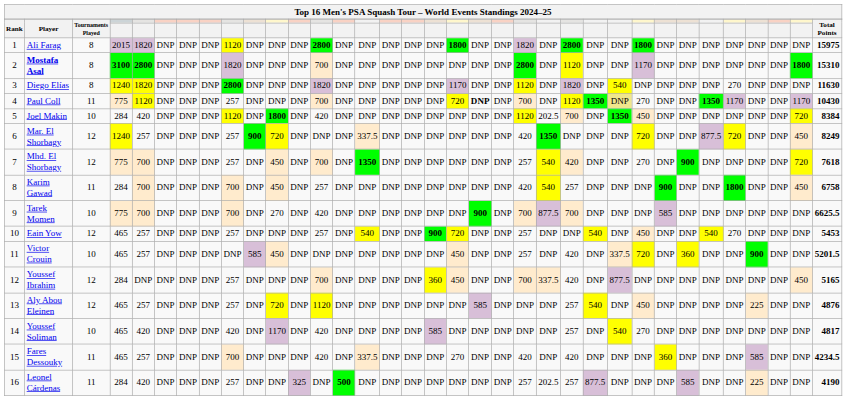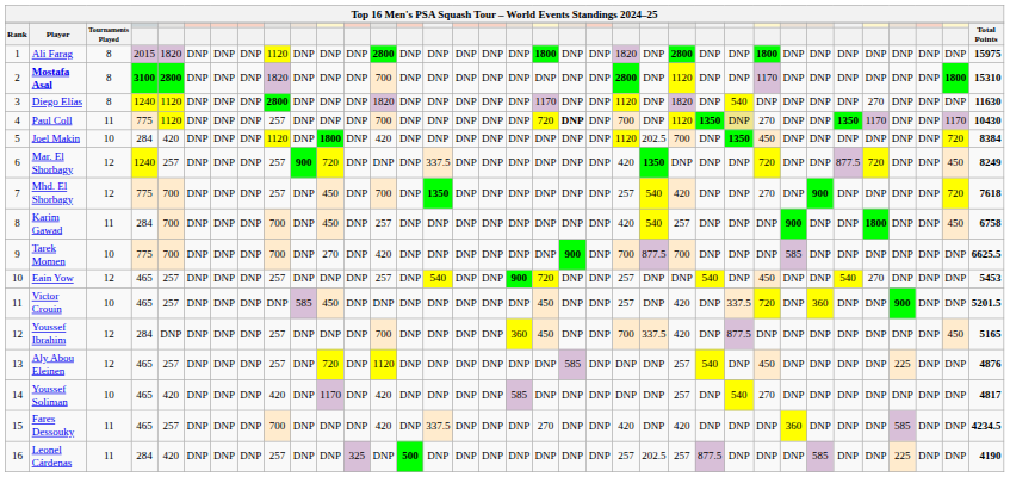 <table class="wikitable sortable" style="font-size: 84%">
 <tr>
 <th colspan=35 align="center">Top 16 Men's PSA Squash Tour – World Events Standings 2024–25</th>
 </tr>
 <tr>
 </tr>
 <tr style="font-size:8pt;font-weight:bold">
 <th rowspan=2 align="center">Rank</th>
 <th rowspan=2 align="center">Player</th>
 <th rowspan=2 align="center"><small>Tournaments<br>Played</small></th>
 <th style="background:#ccd4d7;"><small></small></th>
 <th style="background:#E5E4E2;"><small></small></th>
 <th style="background:#f9d2c4;"><small></small></th>
 <th style="background:#f9d2c4;"><small></small></th>
 <th style="background:#f9d2c4;"><small></small></th>
 <th style="background:#E5E4E2;"><small></small></th>
 <th style="background:#ede1d4;"><small></small></th>
 <th style="background:#fff7cc;"><small></small></th>
 <th style="background:#f9d2c4;"><small></small></th>
 <th style="background:#E5E4E2;"><small></small></th>
 <th style="background:#f9d2c4;"><small></small></th>
 <th style="background:#f2f2f2;"><small></small></th>
 <th style="background:#f9d2c4;"><small></small></th>
 <th style="background:#f9d2c4;"><small></small></th>
 <th style="background:#ede1d4;"><small></small></th>
 <th style="background:#fff7cc;"><small></small></th>
 <th style="background:#ede1d4;"><small></small></th>
 <th style="background:#f9d2c4;"><small></small></th>
 <th style="background:#E5E4E2;"><small></small></th>
 <th style="background:#f2f2f2;"><small></small></th>
 <th style="background:#E5E4E2;"><small></small></th>
 <th style="background:#f2f2f2;"><small></small></th>
 <th style="background:#f2f2f2;"><small></small></th>
 <th style="background:#fff7cc;"><small></small></th>
 <th style="background:#ede1d4;"><small></small></th>
 <th style="background:#ede1d4;"><small></small></th>
 <th style="background:#f2f2f2;"><small></small></th>
 <th style="background:#fff7cc;"><small></small></th>
 <th style="background:#ede1d4;"><small></small></th>
 <th style="background:#f9d2c4;"><small></small></th>
 <th style="background:#fff7cc;"><small></small></th>
 <th rowspan=2 align="center">Total<br>Points</th>
 </tr>
 <tr>
 <th data-sort-type=number> </th>
 <th data-sort-type=number></th>
 <th data-sort-type=number></th>
 <th data-sort-type=number></th>
 <th data-sort-type=number></th>
 <th data-sort-type=number></th>
 <th data-sort-type=number></th>
 <th data-sort-type=number></th>
 <th data-sort-type=number></th>
 <th data-sort-type=number></th>
 <th data-sort-type=number></th>
 <th data-sort-type=number></th>
 <th data-sort-type=number></th>
 <th data-sort-type=number></th>
 <th data-sort-type=number></th>
 <th data-sort-type=number></th>
 <th data-sort-type=number></th>
 <th data-sort-type=number></th>
 <th data-sort-type=number></th>
 <th data-sort-type=number></th>
 <th data-sort-type=number></th>
 <th data-sort-type=number></th>
 <th data-sort-type=number></th>
 <th data-sort-type=number></th>
 <th data-sort-type=number></th>
 <th data-sort-type=number></th>
 <th data-sort-type=number></th>
 <th data-sort-type=number></th>
 <th data-sort-type=number></th>
 <th data-sort-type=number></th>
 <th data-sort-type=number></th>
 </tr>
 <tr>
 <td align=center>1</td>
 <td> <a href='#'>Ali Farag</a></td>
 <td align=center>8</td>
 <td align=center style="background:#D8BFD8">2015</td>
 <td align=center style="background:#D8BFD8">1820</td>
 <td align=center>DNP</td>
 <td align=center>DNP</td>
 <td align=center>DNP</td>
 <td align=center style="background:#ffff00">1120</td>
 <td align=center>DNP</td>
 <td align=center>DNP</td>
 <td align=center>DNP</td>
 <td align=center style="background:#00ff00"><strong>2800</strong></td>
 <td align=center>DNP</td>
 <td align=center>DNP</td>
 <td align=center>DNP</td>
 <td align=center>DNP</td>
 <td align=center>DNP</td>
 <td align=center style="background:#00ff00"><strong>1800</strong></td>
 <td align=center>DNP</td>
 <td align=center>DNP</td>
 <td align=center style="background:#D8BFD8">1820</td>
 <td align=center>DNP</td>
 <td align=center style="background:#00ff00"><strong>2800</strong></td>
 <td align=center>DNP</td>
 <td align=center>DNP</td>
 <td align=center style="background:#00ff00"><strong>1800</strong></td>
 <td align=center>DNP</td>
 <td align=center>DNP</td>
 <td align=center>DNP</td>
 <td align=center>DNP</td>
 <td align=center>DNP</td>
 <td align=center>DNP</td>
 <td align=center>DNP</td>
 <td align=right><strong>15975</strong></td>
 </tr>
 <tr>
 <td align=center>2</td>
 <td> <strong><a href='#'>Mostafa Asal</a></strong></td>
 <td align=center>8</td>
 <td align=center style="background:#00ff00"><strong>3100</strong></td>
 <td align=center style="background:#00ff00"><strong>2800</strong></td>
 <td align=center>DNP</td>
 <td align=center>DNP</td>
 <td align=center>DNP</td>
 <td align=center style="background:#D8BFD8">1820</td>
 <td align=center>DNP</td>
 <td align=center>DNP</td>
 <td align=center>DNP</td>
 <td align=center style="background:#ffebcd">700</td>
 <td align=center>DNP</td>
 <td align=center>DNP</td>
 <td align=center>DNP</td>
 <td align=center>DNP</td>
 <td align=center>DNP</td>
 <td align=center>DNP</td>
 <td align=center>DNP</td>
 <td align=center>DNP</td>
 <td align=center style="background:#00ff00"><strong>2800</strong></td>
 <td align=center>DNP</td>
 <td align=center style="background:#ffff00">1120</td>
 <td align=center>DNP</td>
 <td align=center>DNP</td>
 <td align=center style="background:#D8BFD8">1170</td>
 <td align=center>DNP</td>
 <td align=center>DNP</td>
 <td align=center>DNP</td>
 <td align=center>DNP</td>
 <td align=center>DNP</td>
 <td align=center>DNP</td>
 <td align=center style="background:#00ff00"><strong>1800</strong></td>
 <td align=right><strong>15310</strong></td>
 </tr>
 <tr>
 <td align=center>3</td>
 <td> <a href='#'>Diego Elías</a></td>
 <td align=center>8</td>
 <td align=center style="background:#ffff00">1240</td>
-<td align=center style="background:#ffff00">1820</td>
+<td align=center style="background:#ffff00">1120</td>
 <td align=center>DNP</td>
 <td align=center>DNP</td>
 <td align=center>DNP</td>
 <td align=center style="background:#00ff00"><strong>2800</strong></td>
 <td align=center>DNP</td>
 <td align=center>DNP</td>
 <td align=center>DNP</td>
 <td align=center style="background:#D8BFD8">1820</td>
 <td align=center>DNP</td>
 <td align=center>DNP</td>
 <td align=center>DNP</td>
 <td align=center>DNP</td>
 <td align=center>DNP</td>
 <td align=center style="background:#D8BFD8">1170</td>
 <td align=center>DNP</td>
 <td align=center>DNP</td>
 <td align=center style="background:#ffff00">1120</td>
 <td align=center>DNP</td>
 <td align=center style="background:#D8BFD8">1820</td>
 <td align=center>DNP</td>
 <td align=center style="background:#ffff00">540</td>
 <td align=center>DNP</td>
 <td align=center>DNP</td>
 <td align=center>DNP</td>
 <td align=center>DNP</td>
 <td align=center>270</td>
 <td align=center>DNP</td>
 <td align=center>DNP</td>
 <td align=center>DNP</td>
 <td align=right><strong>11630</strong></td>
 </tr>
 <tr>
 <td align=center>4</td>
 <td> <a href='#'>Paul Coll</a></td>
 <td align=center>11</td>
 <td align=center style="background:#ffebcd">775</td>
 <td align=center style="background:#ffff00">1120</td>
 <td align=center>DNP</td>
 <td align=center>DNP</td>
 <td align=center>DNP</td>
 <td align=center>257</td>
 <td align=center>DNP</td>
 <td align=center>DNP</td>
 <td align=center>DNP</td>
 <td align=center style="background:#ffebcd">700</td>
 <td align=center>DNP</td>
 <td align=center>DNP</td>
 <td align=center>DNP</td>
 <td align=center>DNP</td>
 <td align=center>DNP</td>
 <td align=center style="background:#ffff00">720</td>
 <td align=center><strong>DNP</strong></td>
 <td align=center>DNP</td>
 <td align=center style="background:#ffebcd">700</td>
 <td align=center>DNP</td>
 <td align=center style="background:#ffff00">1120</td>
 <td align=center style="background:#00ff00"><strong>1350</strong></td>
 <td align=center style="background: khaki;">DNP</td>
 <td align=center>270</td>
 <td align=center>DNP</td>
 <td align=center>DNP</td>
 <td align=center style="background:#00ff00"><strong>1350</strong></td>
 <td align=center style="background:#D8BFD8">1170</td>
 <td align=center>DNP</td>
 <td align=center>DNP</td>
 <td align=center style="background:#D8BFD8">1170</td>
 <td align=right><strong>10430</strong></td>
 </tr>
 <tr>
 <td align=center>5</td>
 <td> <a href='#'>Joel Makin</a></td>
 <td align=center>10</td>
 <td align=center>284</td>
 <td align=center>420</td>
 <td align=center>DNP</td>
 <td align=center>DNP</td>
 <td align=center>DNP</td>
 <td align=center style="background:#ffff00">1120</td>
 <td align=center>DNP</td>
 <td align=center style="background:#00ff00"><strong>1800</strong></td>
 <td align=center>DNP</td>
 <td align=center>420</td>
 <td align=center>DNP</td>
 <td align=center>DNP</td>
 <td align=center>DNP</td>
 <td align=center>DNP</td>
 <td align=center>DNP</td>
 <td align=center>DNP</td>
 <td align=center>DNP</td>
 <td align=center>DNP</td>
 <td align=center style="background:#ffff00">1120</td>
 <td align=center>202.5</td>
 <td align=center style="background:#ffebcd">700</td>
 <td align=center>DNP</td>
 <td align=center style="background:#00ff00"><strong>1350</strong></td>
 <td align=center style="background:#ffebcd">450</td>
 <td align=center>DNP</td>
 <td align=center>DNP</td>
 <td align=center>DNP</td>
 <td align=center>DNP</td>
 <td align=center>DNP</td>
 <td align=center>DNP</td>
 <td align=center style="background:#ffff00">720</td>
 <td align=right><strong>8384</strong></td>
 </tr>
 <tr>
 <td align=center>6</td>
 <td> <a href='#'>Mar. El Shorbagy</a></td>
 <td align=center>12</td>
 <td align=center style="background:#ffff00">1240</td>
 <td align=center>257</td>
 <td align=center>DNP</td>
 <td align=center>DNP</td>
 <td align=center>DNP</td>
 <td align=center>257</td>
 <td align=center style="background:#00ff00"><strong>900</strong></td>
 <td align=center style="background:#ffff00">720</td>
 <td align=center>DNP</td>
 <td align=center>DNP</td>
 <td align=center>DNP</td>
 <td align=center style="background:#ffebcd">337.5</td>
 <td align=center>DNP</td>
 <td align=center>DNP</td>
 <td align=center>DNP</td>
 <td align=center>DNP</td>
 <td align=center>DNP</td>
 <td align=center>DNP</td>
 <td align=center>420</td>
 <td align=center style="background:#00ff00"><strong>1350</strong></td>
 <td align=center>DNP</td>
 <td align=center>DNP</td>
 <td align=center>DNP</td>
 <td align=center style="background:#ffff00">720</td>
 <td align=center>DNP</td>
 <td align=center>DNP</td>
 <td align=center style="background:#D8BFD8">877.5</td>
 <td align=center style="background:#ffff00">720</td>
 <td align=center>DNP</td>
 <td align=center>DNP</td>
 <td align=center style="background:#ffebcd">450</td>
 <td align=right><strong>8249</strong></td>
 </tr>
 <tr>
 <td align=center>7</td>
 <td> <a href='#'>Mhd. El Shorbagy</a></td>
 <td align=center>12</td>
 <td align=center style="background:#ffebcd">775</td>
 <td align=center style="background:#ffebcd">700</td>
 <td align=center>DNP</td>
 <td align=center>DNP</td>
 <td align=center>DNP</td>
 <td align=center>257</td>
 <td align=center>DNP</td>
 <td align=center style="background:#ffebcd">450</td>
 <td align=center>DNP</td>
 <td align=center style="background:#ffebcd">700</td>
 <td align=center>DNP</td>
 <td align=center style="background:#00ff00"><strong>1350</strong></td>
 <td align=center>DNP</td>
 <td align=center>DNP</td>
 <td align=center>DNP</td>
 <td align=center>DNP</td>
 <td align=center>DNP</td>
 <td align=center>DNP</td>
 <td align=center>257</td>
 <td align=center style="background:#ffff00">540</td>
 <td align=center style="background:#ffebcd">420</td>
 <td align=center>DNP</td>
 <td align=center>DNP</td>
 <td align=center>270</td>
 <td align=center>DNP</td>
 <td align=center style="background:#00ff00"><strong>900</strong></td>
 <td align=center>DNP</td>
 <td align=center>DNP</td>
 <td align=center>DNP</td>
 <td align=center>DNP</td>
 <td align=center style="background:#ffff00">720</td>
 <td align=right><strong>7618</strong></td>
 </tr>
 <tr>
 <td align=center>8</td>
 <td> <a href='#'>Karim Gawad</a></td>
 <td align=center>11</td>
 <td align=center>284</td>
 <td align=center style="background:#ffebcd">700</td>
 <td align=center>DNP</td>
 <td align=center>DNP</td>
 <td align=center>DNP</td>
 <td align=center style="background:#ffebcd">700</td>
 <td align=center>DNP</td>
 <td align=center style="background:#ffebcd">450</td>
 <td align=center>DNP</td>
 <td align=center>257</td>
 <td align=center>DNP</td>
 <td align=center>DNP</td>
 <td align=center>DNP</td>
 <td align=center>DNP</td>
 <td align=center>DNP</td>
 <td align=center>DNP</td>
 <td align=center>DNP</td>
 <td align=center>DNP</td>
 <td align=center>420</td>
 <td align=center style="background:#ffff00">540</td>
 <td align=center>257</td>
 <td align=center>DNP</td>
 <td align=center>DNP</td>
 <td align=center>DNP</td>
 <td align=center style="background:#00ff00"><strong>900</strong></td>
 <td align=center>DNP</td>
 <td align=center>DNP</td>
 <td align=center style="background:#00ff00"><strong>1800</strong></td>
 <td align=center>DNP</td>
 <td align=center>DNP</td>
 <td align=center style="background:#ffebcd">450</td>
 <td align=right><strong>6758</strong></td>
 </tr>
 <tr>
 <td align=center>9</td>
 <td> <a href='#'>Tarek Momen</a></td>
 <td align=center>10</td>
 <td align=center style="background:#ffebcd">775</td>
 <td align=center style="background:#ffebcd">700</td>
 <td align=center>DNP</td>
 <td align=center>DNP</td>
 <td align=center>DNP</td>
 <td align=center style="background:#ffebcd">700</td>
 <td align=center>DNP</td>
 <td align=center>270</td>
 <td align=center>DNP</td>
 <td align=center>420</td>
 <td align=center>DNP</td>
 <td align=center>DNP</td>
 <td align=center>DNP</td>
 <td align=center>DNP</td>
 <td align=center>DNP</td>
 <td align=center>DNP</td>
 <td align=center style="background:#00ff00"><strong>900</strong></td>
 <td align=center>DNP</td>
 <td align=center style="background:#ffebcd">700</td>
 <td align=center style="background:#D8BFD8">877.5</td>
 <td align=center style="background:#ffebcd">700</td>
 <td align=center>DNP</td>
 <td align=center>DNP</td>
 <td align=center>DNP</td>
 <td align=center style="background:#D8BFD8">585</td>
 <td align=center>DNP</td>
 <td align=center>DNP</td>
 <td align=center>DNP</td>
 <td align=center>DNP</td>
 <td align=center>DNP</td>
 <td align=center>DNP</td>
 <td align=right><strong>6625.5</strong></td>
 </tr>
 <tr>
 <td align=center>10</td>
 <td> <a href='#'>Eain Yow</a></td>
 <td align=center>12</td>
 <td align=center>465</td>
 <td align=center>257</td>
 <td align=center>DNP</td>
 <td align=center>DNP</td>
 <td align=center>DNP</td>
 <td align=center>257</td>
 <td align=center>DNP</td>
 <td align=center>DNP</td>
 <td align=center>DNP</td>
 <td align=center>257</td>
 <td align=center>DNP</td>
 <td align=center style="background:#ffff00">540</td>
 <td align=center>DNP</td>
 <td align=center>DNP</td>
 <td align=center style="background:#00ff00"><strong>900</strong></td>
 <td align=center style="background:#ffff00">720</td>
 <td align=center>DNP</td>
 <td align=center>DNP</td>
 <td align=center>257</td>
 <td align=center>DNP</td>
 <td align=center>DNP</td>
 <td align=center style="background:#ffff00">540</td>
 <td align=center>DNP</td>
 <td align=center style="background:#ffebcd">450</td>
 <td align=center>DNP</td>
 <td align=center>DNP</td>
 <td align=center style="background:#ffff00">540</td>
 <td align=center>270</td>
 <td align=center>DNP</td>
 <td align=center>DNP</td>
 <td align=center>DNP</td>
 <td align=right><strong>5453</strong></td>
 </tr>
 <tr>
 <td align=center>11</td>
 <td> <a href='#'>Victor Crouin</a></td>
 <td align=center>10</td>
 <td align=center>465</td>
 <td align=center>257</td>
 <td align=center>DNP</td>
 <td align=center>DNP</td>
 <td align=center>DNP</td>
 <td align=center>DNP</td>
 <td align=center style="background:#D8BFD8">585</td>
 <td align=center style="background:#ffebcd">450</td>
 <td align=center>DNP</td>
 <td align=center>DNP</td>
 <td align=center>DNP</td>
 <td align=center>DNP</td>
 <td align=center>DNP</td>
 <td align=center>DNP</td>
 <td align=center>DNP</td>
 <td align=center style="background:#ffebcd">450</td>
 <td align=center>DNP</td>
 <td align=center>DNP</td>
 <td align=center>257</td>
 <td align=center>DNP</td>
 <td align=center>420</td>
 <td align=center>DNP</td>
 <td align=center style="background:#ffebcd">337.5</td>
 <td align=center style="background:#ffff00">720</td>
 <td align=center>DNP</td>
 <td align=center style="background:#ffff00">360</td>
 <td align=center>DNP</td>
 <td align=center>DNP</td>
 <td align=center style="background:#00ff00"><strong>900</strong></td>
 <td align=center>DNP</td>
 <td align=center>DNP</td>
 <td align=right><strong>5201.5</strong></td>
 </tr>
 <tr>
 <td align=center>12</td>
 <td> <a href='#'>Youssef Ibrahim</a></td>
 <td align=center>12</td>
 <td align=center>284</td>
 <td align=center>DNP</td>
 <td align=center>DNP</td>
 <td align=center>DNP</td>
 <td align=center>DNP</td>
 <td align=center>257</td>
 <td align=center>DNP</td>
 <td align=center>DNP</td>
 <td align=center>DNP</td>
 <td align=center style="background:#ffebcd">700</td>
 <td align=center>DNP</td>
 <td align=center>DNP</td>
 <td align=center>DNP</td>
 <td align=center>DNP</td>
 <td align=center style="background:#ffff00">360</td>
 <td align=center style="background:#ffebcd">450</td>
 <td align=center>DNP</td>
 <td align=center>DNP</td>
 <td align=center style="background:#ffebcd">700</td>
 <td align=center style="background:#ffebcd">337.5</td>
 <td align=center>420</td>
 <td align=center>DNP</td>
 <td align=center style="background:#D8BFD8">877.5</td>
 <td align=center>DNP</td>
 <td align=center>DNP</td>
 <td align=center>DNP</td>
 <td align=center>DNP</td>
 <td align=center>DNP</td>
 <td align=center>DNP</td>
 <td align=center>DNP</td>
 <td align=center style="background:#ffebcd">450</td>
 <td align=right><strong>5165</strong></td>
 </tr>
 <tr>
 <td align=center>13</td>
 <td> <a href='#'>Aly Abou Eleinen</a></td>
 <td align=center>12</td>
 <td align=center>465</td>
 <td align=center>257</td>
 <td align=center>DNP</td>
 <td align=center>DNP</td>
 <td align=center>DNP</td>
 <td align=center>257</td>
 <td align=center>DNP</td>
 <td align=center style="background:#ffff00">720</td>
 <td align=center>DNP</td>
 <td align=center style="background:#ffff00">1120</td>
 <td align=center>DNP</td>
 <td align=center>DNP</td>
 <td align=center>DNP</td>
 <td align=center>DNP</td>
 <td align=center>DNP</td>
 <td align=center>DNP</td>
 <td align=center style="background:#D8BFD8">585</td>
 <td align=center>DNP</td>
 <td align=center>DNP</td>
 <td align=center>DNP</td>
 <td align=center>257</td>
 <td align=center style="background:#ffff00">540</td>
 <td align=center>DNP</td>
 <td align=center style="background:#ffebcd">450</td>
 <td align=center>DNP</td>
 <td align=center>DNP</td>
 <td align=center>DNP</td>
 <td align=center>DNP</td>
 <td align=center style="background:#ffebcd">225</td>
 <td align=center>DNP</td>
 <td align=center>DNP</td>
 <td align=right><strong>4876</strong></td>
 </tr>
 <tr>
 <td align=center>14</td>
 <td> <a href='#'>Youssef Soliman</a></td>
 <td align=center>10</td>
 <td align=center>465</td>
 <td align=center>420</td>
 <td align=center>DNP</td>
 <td align=center>DNP</td>
 <td align=center>DNP</td>
 <td align=center>420</td>
 <td align=center>DNP</td>
 <td align=center style="background:#D8BFD8">1170</td>
 <td align=center>DNP</td>
 <td align=center>420</td>
 <td align=center>DNP</td>
 <td align=center>DNP</td>
 <td align=center>DNP</td>
 <td align=center>DNP</td>
 <td align=center style="background:#D8BFD8">585</td>
 <td align=center>DNP</td>
 <td align=center>DNP</td>
 <td align=center>DNP</td>
 <td align=center>DNP</td>
 <td align=center>DNP</td>
 <td align=center>257</td>
 <td align=center>DNP</td>
 <td align=center style="background:#ffff00">540</td>
 <td align=center>270</td>
 <td align=center>DNP</td>
 <td align=center>DNP</td>
 <td align=center>DNP</td>
 <td align=center>DNP</td>
 <td align=center>DNP</td>
 <td align=center>DNP</td>
 <td align=center>DNP</td>
 <td align=right><strong>4817</strong></td>
 </tr>
 <tr>
 <td align=center>15</td>
 <td> <a href='#'>Fares Dessouky</a></td>
 <td align=center>11</td>
 <td align=center>465</td>
 <td align=center>257</td>
 <td align=center>DNP</td>
 <td align=center>DNP</td>
 <td align=center>DNP</td>
 <td align=center style="background:#ffebcd">700</td>
 <td align=center>DNP</td>
 <td align=center>DNP</td>
 <td align=center>DNP</td>
 <td align=center>420</td>
 <td align=center>DNP</td>
 <td align=center style="background:#ffebcd">337.5</td>
 <td align=center>DNP</td>
 <td align=center>DNP</td>
 <td align=center>DNP</td>
 <td align=center>270</td>
 <td align=center>DNP</td>
 <td align=center>DNP</td>
 <td align=center>420</td>
 <td align=center>DNP</td>
 <td align=center>420</td>
 <td align=center>DNP</td>
 <td align=center>DNP</td>
 <td align=center>DNP</td>
 <td align=center style="background:#ffff00">360</td>
 <td align=center>DNP</td>
 <td align=center>DNP</td>
 <td align=center>DNP</td>
 <td align=center style="background:#D8BFD8">585</td>
 <td align=center>DNP</td>
 <td align=center>DNP</td>
 <td align=right><strong>4234.5</strong></td>
 </tr>
 <tr>
 <td align=center>16</td>
 <td> <a href='#'>Leonel Cárdenas</a></td>
 <td align=center>11</td>
 <td align=center>284</td>
 <td align=center>420</td>
 <td align=center>DNP</td>
 <td align=center>DNP</td>
 <td align=center>DNP</td>
 <td align=center>257</td>
 <td align=center>DNP</td>
 <td align=center>DNP</td>
 <td align=center style="background:#D8BFD8">325</td>
 <td align=center>DNP</td>
 <td align=center style="background:#00ff00"><strong>500</strong></td>
 <td align=center>DNP</td>
 <td align=center>DNP</td>
 <td align=center>DNP</td>
 <td align=center>DNP</td>
 <td align=center>DNP</td>
 <td align=center>DNP</td>
 <td align=center>DNP</td>
 <td align=center>257</td>
 <td align=center>202.5</td>
 <td align=center>257</td>
 <td align=center style="background:#D8BFD8">877.5</td>
 <td align=center>DNP</td>
 <td align=center>DNP</td>
 <td align=center>DNP</td>
 <td align=center style="background:#D8BFD8">585</td>
 <td align=center>DNP</td>
 <td align=center>DNP</td>
 <td align=center style="background:#ffebcd">225</td>
 <td align=center>DNP</td>
 <td align=center>DNP</td>
 <td align=right><strong>4190</strong><br></td>
 </tr>
 </table>
